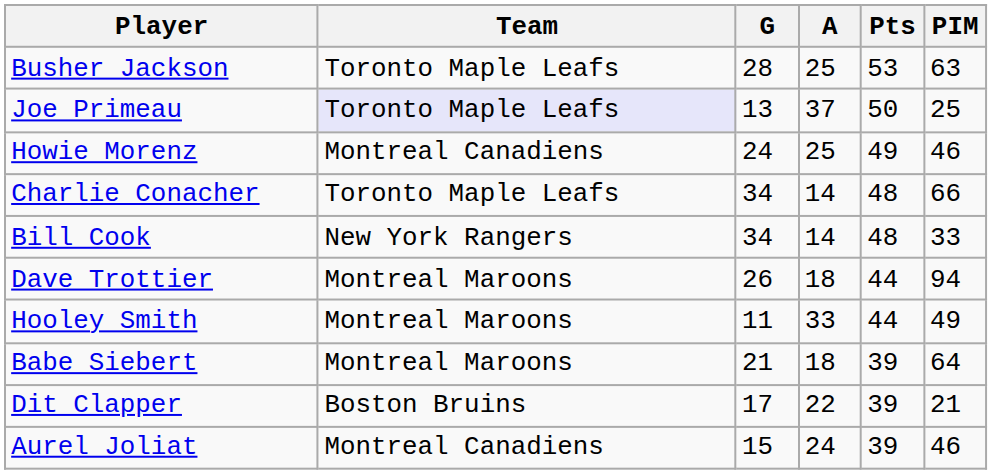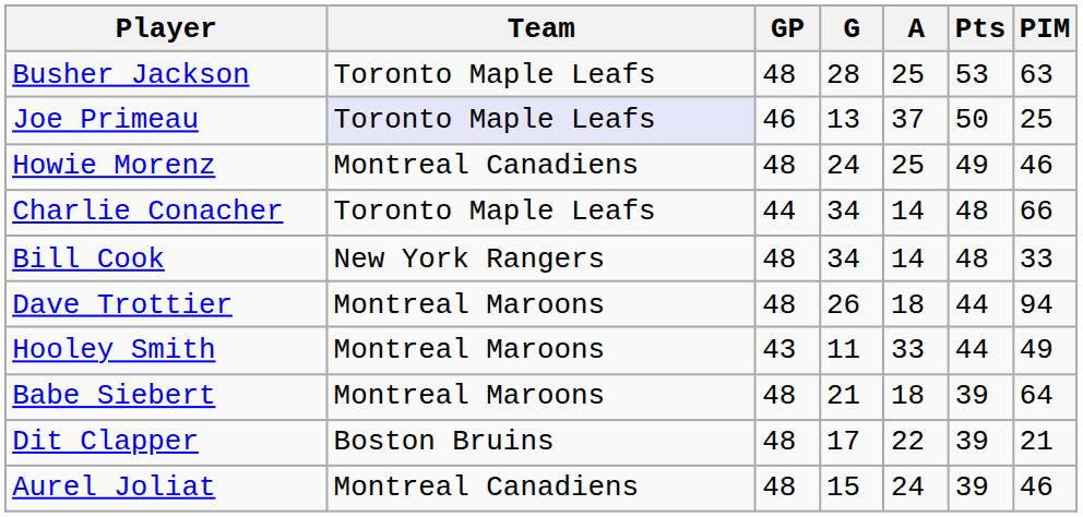 <table class="wikitable">
 <tr>
 <th bgcolor="#DDDDFF" width="30%">Player</th>
 <th bgcolor="#DDDDFF" width="40%">Team</th>
+<th bgcolor="#DDDDFF" width="6%">GP</th>
 <th bgcolor="#DDDDFF" width="6%">G</th>
 <th bgcolor="#DDDDFF" width="6%">A</th>
 <th bgcolor="#DDDDFF" width="6%">Pts</th>
 <th bgcolor="#DDDDFF" width="6%">PIM</th>
 </tr>
 <tr>
 <td><a href='#'>Busher Jackson</a></td>
 <td>Toronto Maple Leafs</td>
+<td>48</td>
 <td>28</td>
 <td>25</td>
 <td>53</td>
 <td>63</td>
 </tr>
 <tr>
 <td><a href='#'>Joe Primeau</a></td>
 <td style="background: lavender;">Toronto Maple Leafs</td>
+<td>46</td>
 <td>13</td>
 <td>37</td>
 <td>50</td>
 <td>25</td>
 </tr>
 <tr>
 <td><a href='#'>Howie Morenz</a></td>
 <td>Montreal Canadiens</td>
+<td>48</td>
 <td>24</td>
 <td>25</td>
 <td>49</td>
 <td>46</td>
 </tr>
 <tr>
 <td><a href='#'>Charlie Conacher</a></td>
 <td>Toronto Maple Leafs</td>
+<td>44</td>
 <td>34</td>
 <td>14</td>
 <td>48</td>
 <td>66</td>
 </tr>
 <tr>
 <td><a href='#'>Bill Cook</a></td>
 <td>New York Rangers</td>
+<td>48</td>
 <td>34</td>
 <td>14</td>
 <td>48</td>
 <td>33</td>
 </tr>
 <tr>
 <td><a href='#'>Dave Trottier</a></td>
 <td>Montreal Maroons</td>
+<td>48</td>
 <td>26</td>
 <td>18</td>
 <td>44</td>
 <td>94</td>
 </tr>
 <tr>
 <td><a href='#'>Hooley Smith</a></td>
 <td>Montreal Maroons</td>
+<td>43</td>
 <td>11</td>
 <td>33</td>
 <td>44</td>
 <td>49</td>
 </tr>
 <tr>
 <td><a href='#'>Babe Siebert</a></td>
 <td>Montreal Maroons</td>
+<td>48</td>
 <td>21</td>
 <td>18</td>
 <td>39</td>
 <td>64</td>
 </tr>
 <tr>
 <td><a href='#'>Dit Clapper</a></td>
 <td>Boston Bruins</td>
+<td>48</td>
 <td>17</td>
 <td>22</td>
 <td>39</td>
 <td>21</td>
 </tr>
 <tr>
 <td><a href='#'>Aurel Joliat</a></td>
 <td>Montreal Canadiens</td>
+<td>48</td>
 <td>15</td>
 <td>24</td>
 <td>39</td>
 <td>46</td>
 </tr>
 </table>
